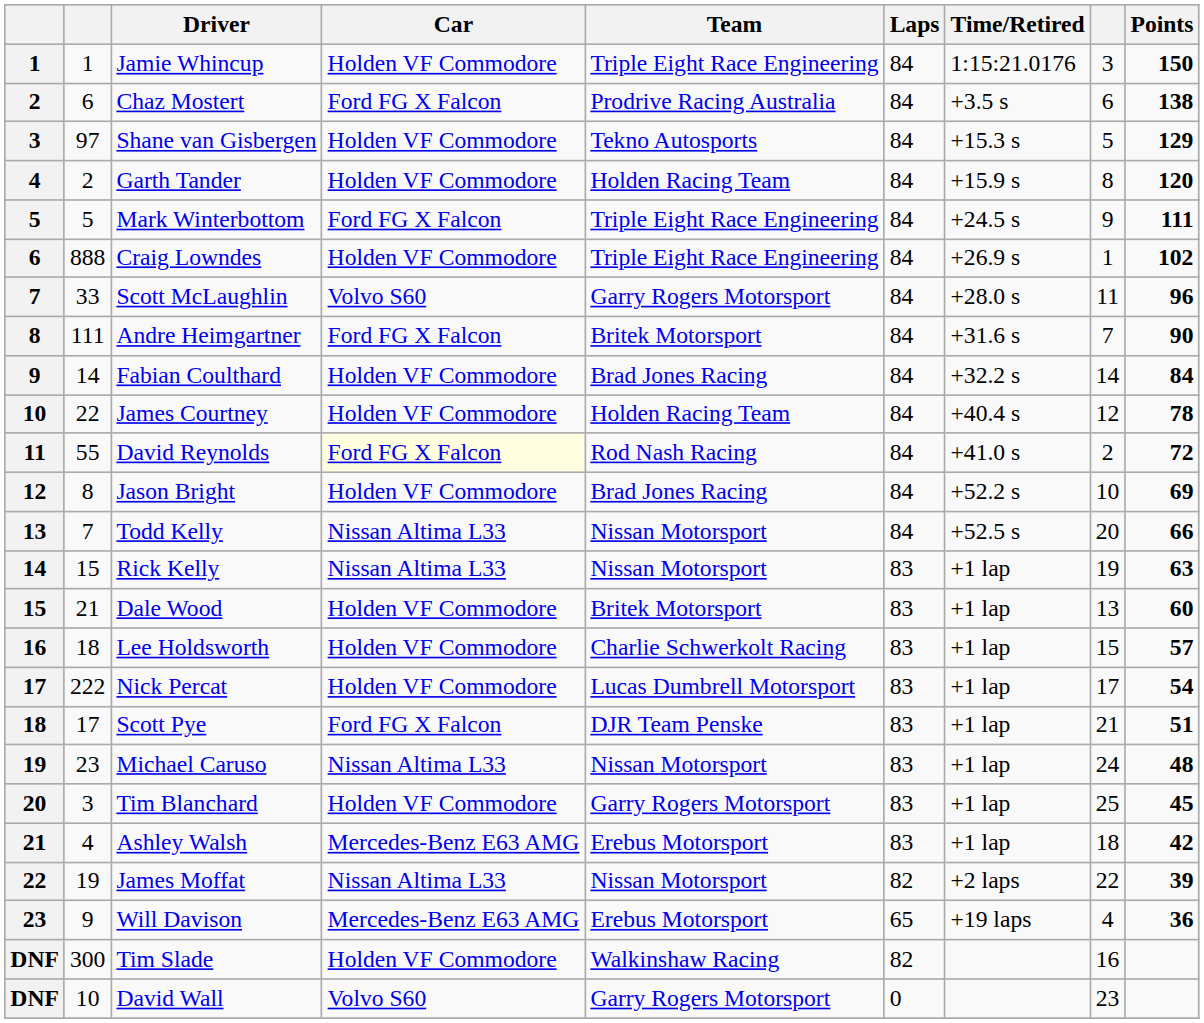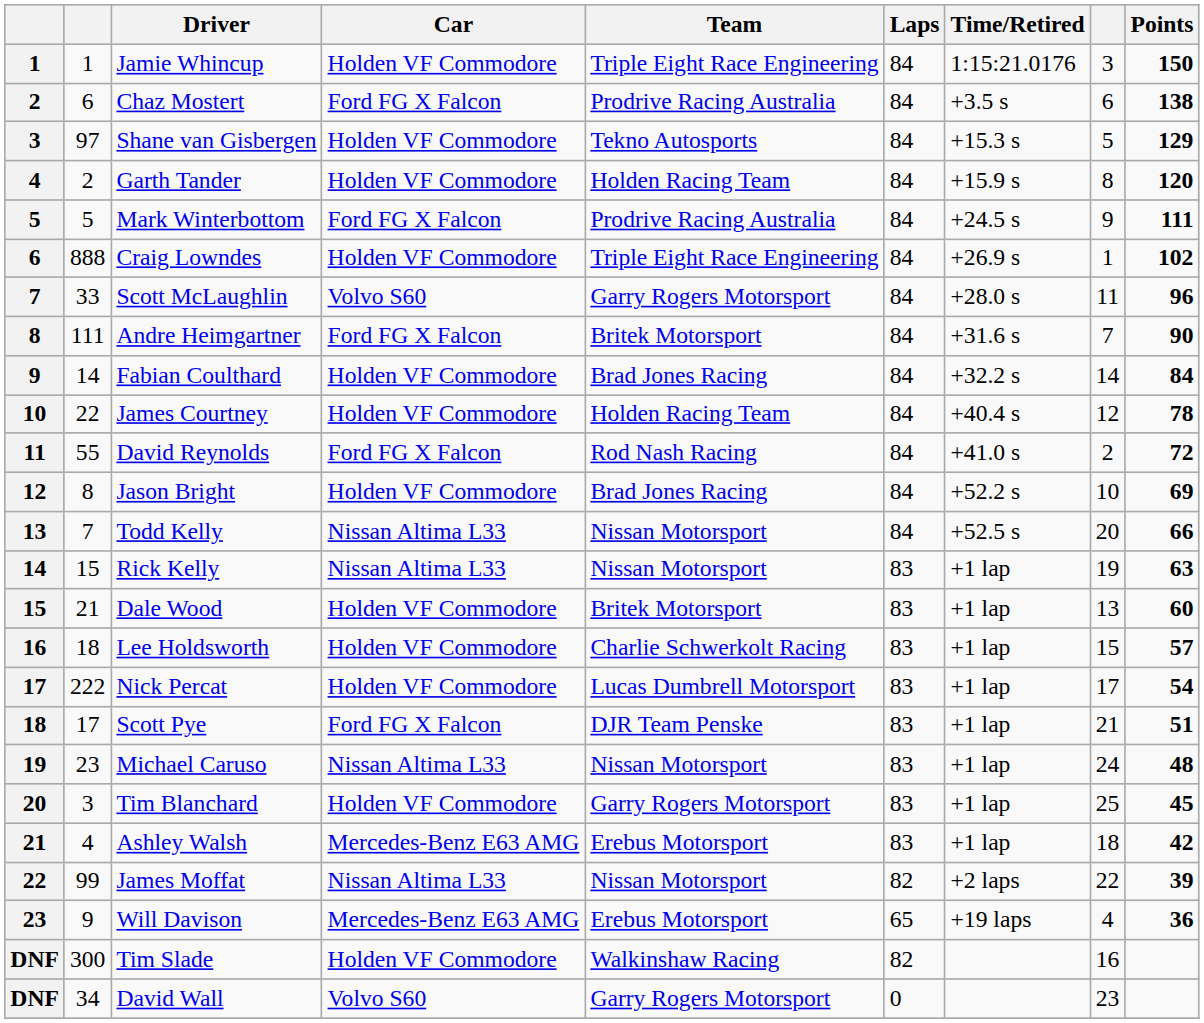 <table class="wikitable" style="font-size: 90%">
 <tr>
 <th></th>
 <th></th>
 <th>Driver</th>
 <th>Car</th>
 <th>Team</th>
 <th>Laps</th>
 <th>Time/Retired</th>
 <th></th>
 <th>Points</th>
 </tr>
 <tr>
 <th>1</th>
 <td align="center">1</td>
 <td> <a href='#'>Jamie Whincup</a></td>
 <td><a href='#'>Holden VF Commodore</a></td>
 <td><a href='#'>Triple Eight Race Engineering</a></td>
 <td>84</td>
 <td>1:15:21.0176</td>
 <td align="center">3</td>
 <td align="right"><strong>150</strong></td>
 </tr>
 <tr>
 <th>2</th>
 <td align="center">6</td>
 <td> <a href='#'>Chaz Mostert</a></td>
 <td><a href='#'>Ford FG X Falcon</a></td>
 <td><a href='#'>Prodrive Racing Australia</a></td>
 <td>84</td>
 <td>+3.5 s</td>
 <td align="center">6</td>
 <td align="right"><strong>138</strong></td>
 </tr>
 <tr>
 <th>3</th>
 <td align="center">97</td>
 <td> <a href='#'>Shane van Gisbergen</a></td>
 <td><a href='#'>Holden VF Commodore</a></td>
 <td><a href='#'>Tekno Autosports</a></td>
 <td>84</td>
 <td>+15.3 s</td>
 <td align="center">5</td>
 <td align="right"><strong>129</strong></td>
 </tr>
 <tr>
 <th>4</th>
 <td align="center">2</td>
 <td> <a href='#'>Garth Tander</a></td>
 <td><a href='#'>Holden VF Commodore</a></td>
 <td><a href='#'>Holden Racing Team</a></td>
 <td>84</td>
 <td>+15.9 s</td>
 <td align="center">8</td>
 <td align="right"><strong>120</strong></td>
 </tr>
 <tr>
 <th>5</th>
 <td align="center">5</td>
 <td> <a href='#'>Mark Winterbottom</a></td>
 <td><a href='#'>Ford FG X Falcon</a></td>
-<td><a href='#'>Triple Eight Race Engineering</a></td>
+<td><a href='#'>Prodrive Racing Australia</a></td>
 <td>84</td>
 <td>+24.5 s</td>
 <td align="center">9</td>
 <td align="right"><strong>111</strong></td>
 </tr>
 <tr>
 <th>6</th>
 <td align="center">888</td>
 <td> <a href='#'>Craig Lowndes</a></td>
 <td><a href='#'>Holden VF Commodore</a></td>
 <td><a href='#'>Triple Eight Race Engineering</a></td>
 <td>84</td>
 <td>+26.9 s</td>
 <td align="center">1</td>
 <td align="right"><strong>102</strong></td>
 </tr>
 <tr>
 <th>7</th>
 <td align="center">33</td>
 <td> <a href='#'>Scott McLaughlin</a></td>
 <td><a href='#'>Volvo S60</a></td>
 <td><a href='#'>Garry Rogers Motorsport</a></td>
 <td>84</td>
 <td>+28.0 s</td>
 <td align="center">11</td>
 <td align="right"><strong>96</strong></td>
 </tr>
 <tr>
 <th>8</th>
 <td align="center">111</td>
 <td> <a href='#'>Andre Heimgartner</a></td>
 <td><a href='#'>Ford FG X Falcon</a></td>
 <td><a href='#'>Britek Motorsport</a></td>
 <td>84</td>
 <td>+31.6 s</td>
 <td align="center">7</td>
 <td align="right"><strong>90</strong></td>
 </tr>
 <tr>
 <th>9</th>
 <td align="center">14</td>
 <td> <a href='#'>Fabian Coulthard</a></td>
 <td><a href='#'>Holden VF Commodore</a></td>
 <td><a href='#'>Brad Jones Racing</a></td>
 <td>84</td>
 <td>+32.2 s</td>
 <td align="center">14</td>
 <td align="right"><strong>84</strong></td>
 </tr>
 <tr>
 <th>10</th>
 <td align="center">22</td>
 <td> <a href='#'>James Courtney</a></td>
 <td><a href='#'>Holden VF Commodore</a></td>
 <td><a href='#'>Holden Racing Team</a></td>
 <td>84</td>
 <td>+40.4 s</td>
 <td align="center">12</td>
 <td align="right"><strong>78</strong></td>
 </tr>
 <tr>
 <th>11</th>
 <td align="center">55</td>
 <td> <a href='#'>David Reynolds</a></td>
-<td style="background: lightyellow;"><a href='#'>Ford FG X Falcon</a></td>
+<td><a href='#'>Ford FG X Falcon</a></td>
 <td><a href='#'>Rod Nash Racing</a></td>
 <td>84</td>
 <td>+41.0 s</td>
 <td align="center">2</td>
 <td align="right"><strong>72</strong></td>
 </tr>
 <tr>
 <th>12</th>
 <td align="center">8</td>
 <td> <a href='#'>Jason Bright</a></td>
 <td><a href='#'>Holden VF Commodore</a></td>
 <td><a href='#'>Brad Jones Racing</a></td>
 <td>84</td>
 <td>+52.2 s</td>
 <td align="center">10</td>
 <td align="right"><strong>69</strong></td>
 </tr>
 <tr>
 <th>13</th>
 <td align="center">7</td>
 <td> <a href='#'>Todd Kelly</a></td>
 <td><a href='#'>Nissan Altima L33</a></td>
 <td><a href='#'>Nissan Motorsport</a></td>
 <td>84</td>
 <td>+52.5 s</td>
 <td align="center">20</td>
 <td align="right"><strong>66</strong></td>
 </tr>
 <tr>
 <th>14</th>
 <td align="center">15</td>
 <td> <a href='#'>Rick Kelly</a></td>
 <td><a href='#'>Nissan Altima L33</a></td>
 <td><a href='#'>Nissan Motorsport</a></td>
 <td>83</td>
 <td>+1 lap</td>
 <td align="center">19</td>
 <td align="right"><strong>63</strong></td>
 </tr>
 <tr>
 <th>15</th>
 <td align="center">21</td>
 <td> <a href='#'>Dale Wood</a></td>
 <td><a href='#'>Holden VF Commodore</a></td>
 <td><a href='#'>Britek Motorsport</a></td>
 <td>83</td>
 <td>+1 lap</td>
 <td align="center">13</td>
 <td align="right"><strong>60</strong></td>
 </tr>
 <tr>
 <th>16</th>
 <td align="center">18</td>
 <td> <a href='#'>Lee Holdsworth</a></td>
 <td><a href='#'>Holden VF Commodore</a></td>
 <td><a href='#'>Charlie Schwerkolt Racing</a></td>
 <td>83</td>
 <td>+1 lap</td>
 <td align="center">15</td>
 <td align="right"><strong>57</strong></td>
 </tr>
 <tr>
 <th>17</th>
 <td align="center">222</td>
 <td> <a href='#'>Nick Percat</a></td>
 <td><a href='#'>Holden VF Commodore</a></td>
 <td><a href='#'>Lucas Dumbrell Motorsport</a></td>
 <td>83</td>
 <td>+1 lap</td>
 <td align="center">17</td>
 <td align="right"><strong>54</strong></td>
 </tr>
 <tr>
 <th>18</th>
 <td align="center">17</td>
 <td> <a href='#'>Scott Pye</a></td>
 <td><a href='#'>Ford FG X Falcon</a></td>
 <td><a href='#'>DJR Team Penske</a></td>
 <td>83</td>
 <td>+1 lap</td>
 <td align="center">21</td>
 <td align="right"><strong>51</strong></td>
 </tr>
 <tr>
 <th>19</th>
 <td align="center">23</td>
 <td> <a href='#'>Michael Caruso</a></td>
 <td><a href='#'>Nissan Altima L33</a></td>
 <td><a href='#'>Nissan Motorsport</a></td>
 <td>83</td>
 <td>+1 lap</td>
 <td align="center">24</td>
 <td align="right"><strong>48</strong></td>
 </tr>
 <tr>
 <th>20</th>
 <td align="center">3</td>
 <td> <a href='#'>Tim Blanchard</a></td>
 <td><a href='#'>Holden VF Commodore</a></td>
 <td><a href='#'>Garry Rogers Motorsport</a></td>
 <td>83</td>
 <td>+1 lap</td>
 <td align="center">25</td>
 <td align="right"><strong>45</strong></td>
 </tr>
 <tr>
 <th>21</th>
 <td align="center">4</td>
 <td> <a href='#'>Ashley Walsh</a></td>
 <td><a href='#'>Mercedes-Benz E63 AMG</a></td>
 <td><a href='#'>Erebus Motorsport</a></td>
 <td>83</td>
 <td>+1 lap</td>
 <td align="center">18</td>
 <td align="right"><strong>42</strong></td>
 </tr>
 <tr>
 <th>22</th>
-<td align="center">19</td>
+<td align="center">99</td>
 <td> <a href='#'>James Moffat</a></td>
 <td><a href='#'>Nissan Altima L33</a></td>
 <td><a href='#'>Nissan Motorsport</a></td>
 <td>82</td>
 <td>+2 laps</td>
 <td align="center">22</td>
 <td align="right"><strong>39</strong></td>
 </tr>
 <tr>
 <th>23</th>
 <td align="center">9</td>
 <td> <a href='#'>Will Davison</a></td>
 <td><a href='#'>Mercedes-Benz E63 AMG</a></td>
 <td><a href='#'>Erebus Motorsport</a></td>
 <td>65</td>
 <td>+19 laps</td>
 <td align="center">4</td>
 <td align="right"><strong>36</strong></td>
 </tr>
 <tr>
 <th>DNF</th>
 <td align="center">300</td>
 <td> <a href='#'>Tim Slade</a></td>
 <td><a href='#'>Holden VF Commodore</a></td>
 <td><a href='#'>Walkinshaw Racing</a></td>
 <td>82</td>
 <td></td>
 <td align="center">16</td>
 <td></td>
 </tr>
 <tr>
 <th>DNF</th>
-<td align="center">10</td>
+<td align="center">34</td>
 <td> <a href='#'>David Wall</a></td>
 <td><a href='#'>Volvo S60</a></td>
 <td><a href='#'>Garry Rogers Motorsport</a></td>
 <td>0</td>
 <td></td>
 <td align="center">23</td>
 <td></td>
 </tr>
 <tr>
 </tr>
 </table>
